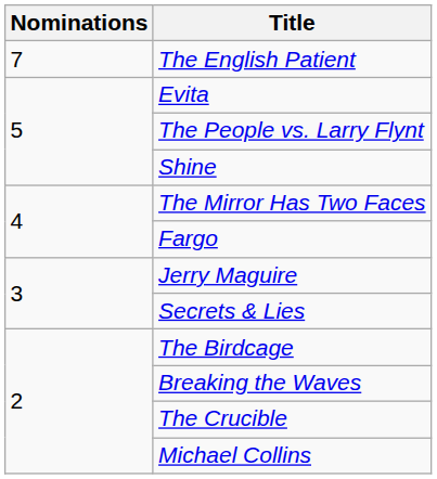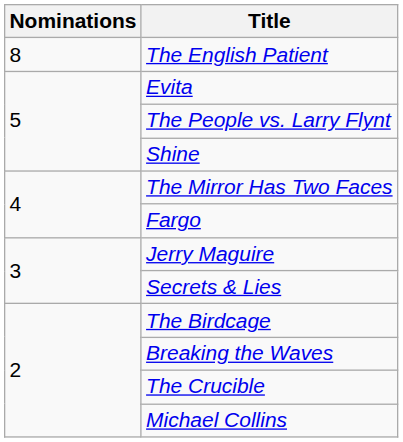 <table class="wikitable">
 <tr>
 <th>Nominations</th>
 <th>Title</th>
 </tr>
 <tr>
-<td>7</td>
+<td>8</td>
 <td><em><a href='#'>The English Patient</a></em></td>
 </tr>
 <tr>
 <td rowspan="3">5</td>
 <td><em><a href='#'>Evita</a></em></td>
 </tr>
 <tr>
 <td><em><a href='#'>The People vs. Larry Flynt</a></em></td>
 </tr>
 <tr>
 <td><em><a href='#'>Shine</a></em></td>
 </tr>
 <tr>
 <td rowspan="2">4</td>
 <td><em><a href='#'>The Mirror Has Two Faces</a></em></td>
 </tr>
 <tr>
 <td><em><a href='#'>Fargo</a></em></td>
 </tr>
 <tr>
 <td rowspan="2">3</td>
 <td><em><a href='#'>Jerry Maguire</a></em></td>
 </tr>
 <tr>
 <td><em><a href='#'>Secrets & Lies</a></em></td>
 </tr>
 <tr>
 <td rowspan="4">2</td>
 <td><em><a href='#'>The Birdcage</a></em></td>
 </tr>
 <tr>
 <td><em><a href='#'>Breaking the Waves</a></em></td>
 </tr>
 <tr>
 <td><em><a href='#'>The Crucible</a></em></td>
 </tr>
 <tr>
 <td><em><a href='#'>Michael Collins</a></em></td>
 </tr>
 </table>
